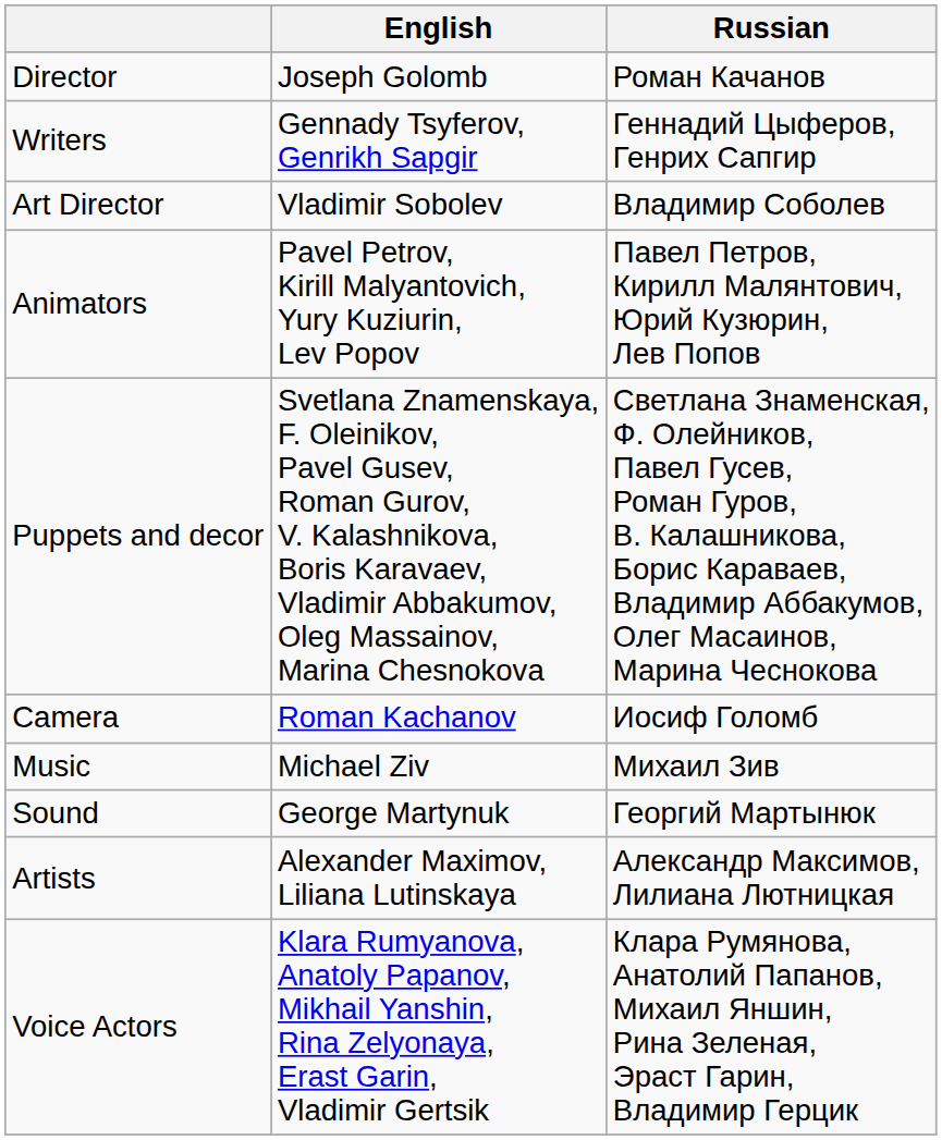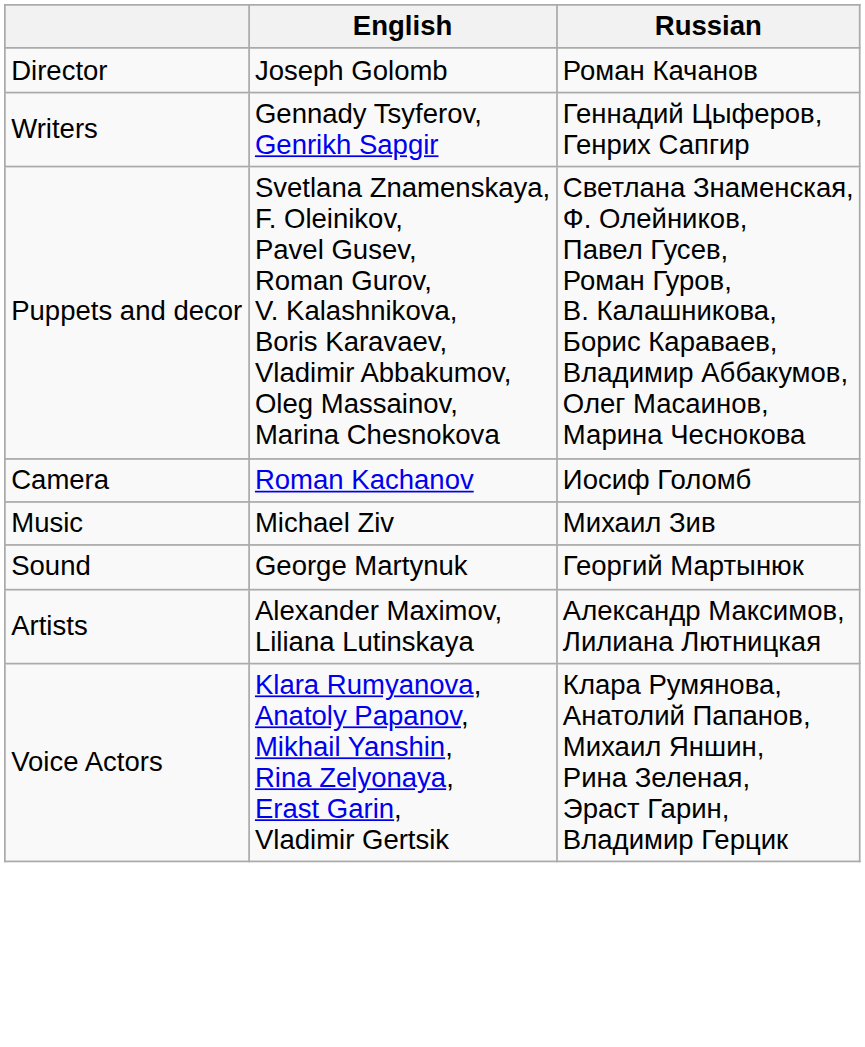 <table class="wikitable">
 <tr>
 <th></th>
 <th>English</th>
 <th>Russian</th>
 </tr>
 <tr>
 <td>Director</td>
 <td>Joseph Golomb</td>
 <td>Роман Качанов</td>
 </tr>
 <tr>
 <td>Writers</td>
 <td>Gennady Tsyferov, <br> <a href='#'>Genrikh Sapgir</a></td>
 <td>Геннадий Цыферов,<br> Генрих Сапгир</td>
-</tr>
-<tr>
-<td>Art Director</td>
-<td>Vladimir Sobolev</td>
-<td>Владимир Соболев</td>
-</tr>
-<tr>
-<td>Animators</td>
-<td>Pavel Petrov, <br> Kirill Malyantovich, <br> Yury Kuziurin, <br> Lev Popov</td>
-<td>Павел Петров, <br> Кирилл Малянтович, <br> Юрий Кузюрин, <br>Лев Попов</td>
 </tr>
 <tr>
 <td>Puppets and decor</td>
 <td>Svetlana Znamenskaya, <br> F. Oleinikov, <br> Pavel Gusev, <br> Roman Gurov, <br> V. Kalashnikova, <br> Boris Karavaev, <br> Vladimir Abbakumov, <br> Oleg Massainov, <br> Marina Chesnokova</td>
 <td>Светлана Знаменская, <br> Ф. Олейников, <br> Павел Гусев, <br> Роман Гуров, <br> В. Калашникова, <br> Борис Караваев, <br> Владимир Аббакумов, <br> Олег Масаинов, <br> Марина Чеснокова</td>
 </tr>
 <tr>
 <td>Camera</td>
 <td><a href='#'>Roman Kachanov</a></td>
 <td>Иосиф Голомб</td>
 </tr>
 <tr>
 <td>Music</td>
 <td>Michael Ziv</td>
 <td>Михаил Зив</td>
 </tr>
 <tr>
 <td>Sound</td>
 <td>George Martynuk</td>
 <td>Георгий Мартынюк</td>
 </tr>
 <tr>
 <td>Artists</td>
 <td>Alexander Maximov, <br> Liliana Lutinskaya</td>
 <td>Александр Максимов, <br> Лилиана Лютницкая</td>
 </tr>
 <tr>
 <td>Voice Actors</td>
 <td><a href='#'>Klara Rumyanova</a>, <br> <a href='#'>Anatoly Papanov</a>, <br> <a href='#'>Mikhail Yanshin</a>, <br> <a href='#'>Rina Zelyonaya</a>, <br> <a href='#'>Erast Garin</a>, <br> Vladimir Gertsik</td>
 <td>Клара Румянова, <br> Анатолий Папанов, <br> Михаил Яншин, <br> Рина Зеленая, <br> Эраст Гарин, <br> Владимир Герцик</td>
 </tr>
 </table>
